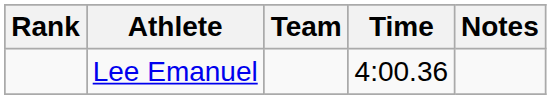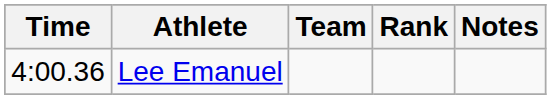 <table class="wikitable sortable">
 <tr>
-<th>Rank</th>
+<th>Time</th>
 <th>Athlete</th>
 <th>Team</th>
-<th>Time</th>
+<th>Rank</th>
 <th>Notes</th>
 </tr>
 <tr>
-<td align=center></td>
+<td>4:00.36</td>
 <td><a href='#'>Lee Emanuel</a></td>
 <td></td>
-<td>4:00.36</td>
+<td align=center></td>
 <td></td>
 </tr>
 </table>
